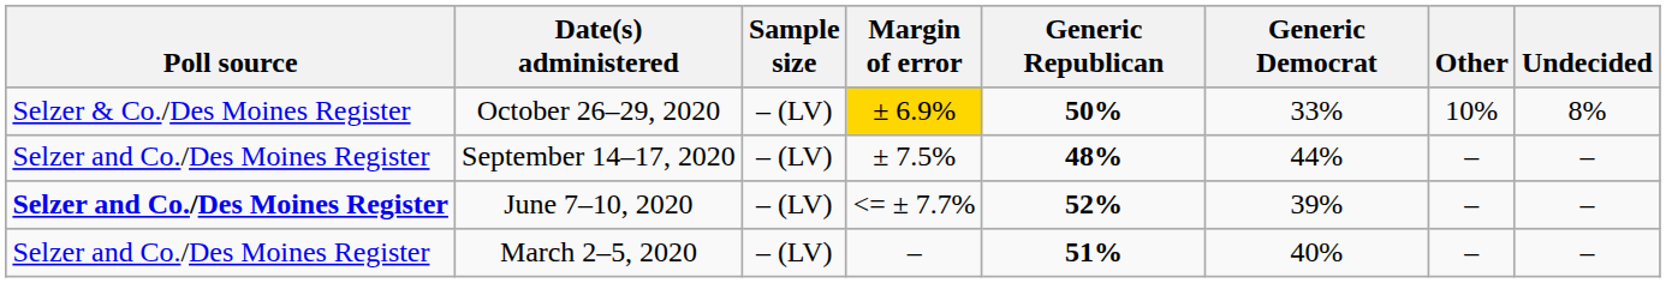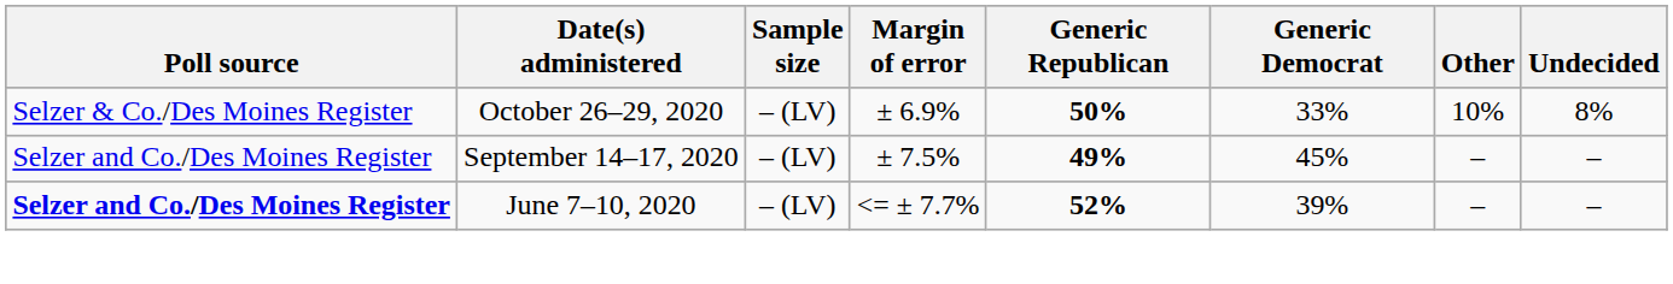 <table class="wikitable" style="font-size:90%;text-align:center;">
 <tr valign=bottom>
 <th>Poll source</th>
 <th>Date(s)<br>administered</th>
 <th>Sample<br>size</th>
 <th>Margin<br>of error</th>
 <th style="width:105px">Generic<br>Republican</th>
 <th style="width:105px">Generic<br>Democrat</th>
 <th>Other</th>
 <th>Undecided</th>
 </tr>
 <tr>
 <td style="text-align:left;"><a href='#'>Selzer & Co.</a>/<a href='#'>Des Moines Register</a></td>
 <td>October 26–29, 2020</td>
 <td>– (LV)</td>
-<td style="background: gold;">± 6.9%</td>
+<td>± 6.9%</td>
 <td><strong>50%</strong></td>
 <td>33%</td>
 <td>10%</td>
 <td>8%</td>
 </tr>
 <tr>
 <td style="text-align:left;"><a href='#'>Selzer and Co.</a>/<a href='#'>Des Moines Register</a></td>
 <td>September 14–17, 2020</td>
 <td>– (LV)</td>
 <td>± 7.5%</td>
-<td><strong>48%</strong></td>
-<td>44%</td>
+<td><strong>49%</strong></td>
+<td>45%</td>
 <td>–</td>
 <td>–</td>
 </tr>
 <tr>
 <td style="text-align:left;"><strong><a href='#'>Selzer and Co.</a>/<a href='#'>Des Moines Register</a></strong></td>
 <td>June 7–10, 2020</td>
 <td>– (LV)</td>
 <td><= ± 7.7%</td>
 <td><strong>52%</strong></td>
 <td>39%</td>
 <td>–</td>
 <td>–</td>
 </tr>
-<tr>
-<td style="text-align:left;"><a href='#'>Selzer and Co.</a>/<a href='#'>Des Moines Register</a></td>
-<td>March 2–5, 2020</td>
-<td>– (LV)</td>
-<td>–</td>
-<td><strong>51%</strong></td>
-<td>40%</td>
-<td>–</td>
-<td>–</td>
-</tr>
 </table>
